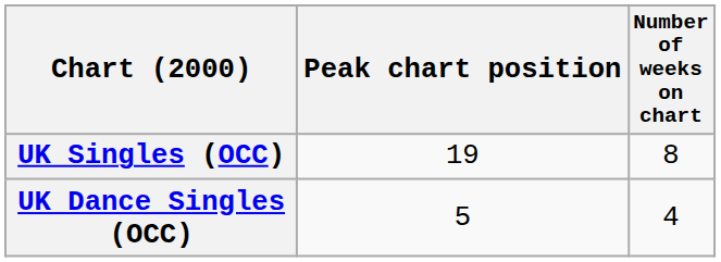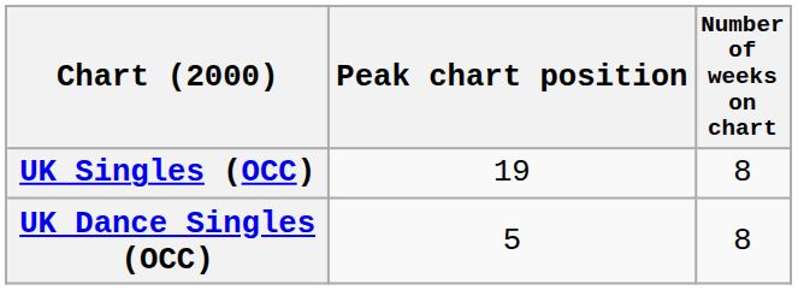 <table class="wikitable plainrowheaders" style="text-align:center;">
 <tr>
 <th scope="col" rowspan="2" style="width:10em;">Chart (2000)</th>
 <th scope="col" rowspan="2">Peak chart position</th>
 </tr>
 <tr>
 <th style="width:3em;font-size:75%;">Number of weeks on chart</th>
 </tr>
 <tr>
 <th scope="row"><a href='#'>UK Singles</a> (<a href='#'>OCC</a>)</th>
 <td>19</td>
 <td>8</td>
 </tr>
 <tr>
 <th scope="row"><a href='#'>UK Dance Singles</a> (OCC)</th>
 <td>5</td>
-<td>4</td>
+<td>8</td>
 </tr>
 </table>
